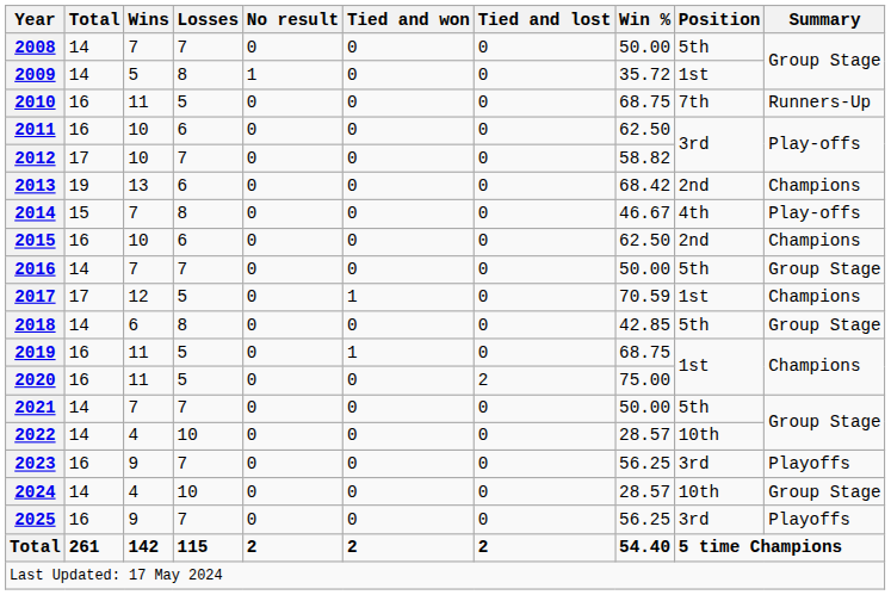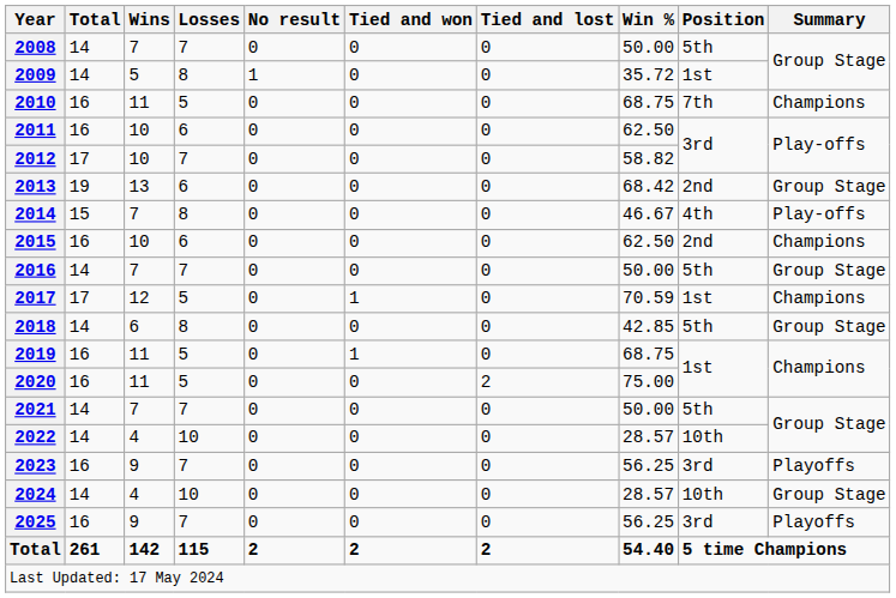 <table class="wikitable">
 <tr>
 <th>Year</th>
 <th>Total</th>
 <th>Wins</th>
 <th>Losses</th>
 <th>No result</th>
 <th>Tied and won</th>
 <th>Tied and lost</th>
 <th>Win %</th>
 <th>Position</th>
 <th>Summary</th>
 </tr>
 <tr The Mumbai Indians are a franchise cricket team based in Mumbai, Maharashtra, that competes in the Indian Premier League.>
 <th><a href='#'>2008</a></th>
 <td>14</td>
 <td>7</td>
 <td>7</td>
 <td>0</td>
 <td>0</td>
 <td>0</td>
 <td>50.00</td>
 <td>5th</td>
 <td rowspan=2>Group Stage</td>
 </tr>
 <tr>
 <th><a href='#'>2009</a></th>
 <td>14</td>
 <td>5</td>
 <td>8</td>
 <td>1</td>
 <td>0</td>
 <td>0</td>
 <td>35.72</td>
 <td>1st</td>
 </tr>
 <tr>
 <th><a href='#'>2010</a></th>
 <td>16</td>
 <td>11</td>
 <td>5</td>
 <td>0</td>
 <td>0</td>
 <td>0</td>
 <td>68.75</td>
 <td>7th</td>
-<td>Runners-Up</td>
+<td>Champions</td>
 </tr>
 <tr>
 <th><a href='#'>2011</a></th>
 <td>16</td>
 <td>10</td>
 <td>6</td>
 <td>0</td>
 <td>0</td>
 <td>0</td>
 <td>62.50</td>
 <td rowspan=2>3rd</td>
 <td rowspan=2>Play-offs</td>
 </tr>
 <tr>
 <th><a href='#'>2012</a></th>
 <td>17</td>
 <td>10</td>
 <td>7</td>
 <td>0</td>
 <td>0</td>
 <td>0</td>
 <td>58.82</td>
 </tr>
 <tr>
 <th><a href='#'>2013</a></th>
 <td>19</td>
 <td>13</td>
 <td>6</td>
 <td>0</td>
 <td>0</td>
 <td>0</td>
 <td>68.42</td>
 <td>2nd</td>
-<td>Champions</td>
+<td>Group Stage</td>
 </tr>
 <tr>
 <th><a href='#'>2014</a></th>
 <td>15</td>
 <td>7</td>
 <td>8</td>
 <td>0</td>
 <td>0</td>
 <td>0</td>
 <td>46.67</td>
 <td>4th</td>
 <td>Play-offs</td>
 </tr>
 <tr>
 <th><a href='#'>2015</a></th>
 <td>16</td>
 <td>10</td>
 <td>6</td>
 <td>0</td>
 <td>0</td>
 <td>0</td>
 <td>62.50</td>
 <td>2nd</td>
 <td>Champions</td>
 </tr>
 <tr>
 <th><a href='#'>2016</a></th>
 <td>14</td>
 <td>7</td>
 <td>7</td>
 <td>0</td>
 <td>0</td>
 <td>0</td>
 <td>50.00</td>
 <td>5th</td>
 <td>Group Stage</td>
 </tr>
 <tr>
 <th><a href='#'>2017</a></th>
 <td>17</td>
 <td>12</td>
 <td>5</td>
 <td>0</td>
 <td>1</td>
 <td>0</td>
 <td>70.59</td>
 <td>1st</td>
 <td>Champions</td>
 </tr>
 <tr>
 <th><a href='#'>2018</a></th>
 <td>14</td>
 <td>6</td>
 <td>8</td>
 <td>0</td>
 <td>0</td>
 <td>0</td>
 <td>42.85</td>
 <td>5th</td>
 <td>Group Stage</td>
 </tr>
 <tr>
 <th><a href='#'>2019</a></th>
 <td>16</td>
 <td>11</td>
 <td>5</td>
 <td>0</td>
 <td>1</td>
 <td>0</td>
 <td>68.75</td>
 <td rowspan=2>1st</td>
 <td rowspan=2>Champions</td>
 </tr>
 <tr>
 <th><a href='#'>2020</a></th>
 <td>16</td>
 <td>11</td>
 <td>5</td>
 <td>0</td>
 <td>0</td>
 <td>2</td>
 <td>75.00</td>
 </tr>
 <tr>
 <th><a href='#'>2021</a></th>
 <td>14</td>
 <td>7</td>
 <td>7</td>
 <td>0</td>
 <td>0</td>
 <td>0</td>
 <td>50.00</td>
 <td>5th</td>
 <td rowspan=2>Group Stage</td>
 </tr>
 <tr>
 <th><a href='#'>2022</a></th>
 <td>14</td>
 <td>4</td>
 <td>10</td>
 <td>0</td>
 <td>0</td>
 <td>0</td>
 <td>28.57</td>
 <td>10th</td>
 </tr>
 <tr>
 <th><a href='#'>2023</a></th>
 <td>16</td>
 <td>9</td>
 <td>7</td>
 <td>0</td>
 <td>0</td>
 <td>0</td>
 <td>56.25</td>
 <td>3rd</td>
 <td>Playoffs</td>
 </tr>
 <tr>
 <th><a href='#'>2024</a></th>
 <td>14</td>
 <td>4</td>
 <td>10</td>
 <td>0</td>
 <td>0</td>
 <td>0</td>
 <td>28.57</td>
 <td>10th</td>
 <td>Group Stage</td>
 </tr>
 <tr>
 <th><a href='#'>2025</a></th>
 <td>16</td>
 <td>9</td>
 <td>7</td>
 <td>0</td>
 <td>0</td>
 <td>0</td>
 <td>56.25</td>
 <td>3rd</td>
 <td>Playoffs</td>
 </tr>
 <tr class=sortbottom>
 <th>Total</th>
 <td><strong>261</strong></td>
 <td><strong>142</strong></td>
 <td><strong>115</strong></td>
 <td><strong>2</strong></td>
 <td><strong>2</strong></td>
 <td><strong>2</strong></td>
 <td><strong>54.40</strong></td>
 <td colspan=2><strong>5 time Champions</strong></td>
 </tr>
 <tr>
 <td colspan=10><small>Last Updated: 17 May 2024</small></td>
 </tr>
 </table>
